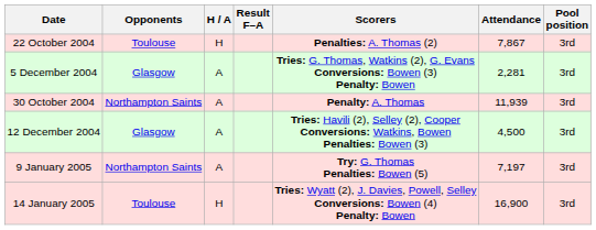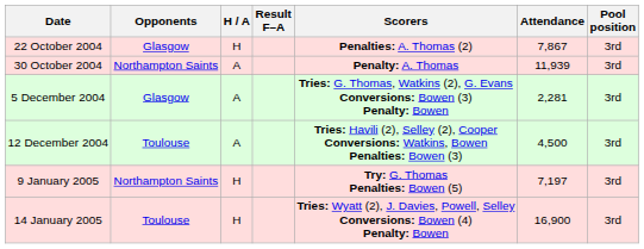 <table class="wikitable" style="text-align:center">
 <tr>
 <th>Date</th>
 <th>Opponents</th>
 <th>H / A</th>
 <th>Result<br>F–A</th>
 <th>Scorers</th>
 <th>Attendance</th>
 <th>Pool<br>position</th>
 </tr>
 <tr style="background:#ffdddd">
 <td>22 October 2004</td>
-<td><a href='#'>Toulouse</a></td>
+<td><a href='#'>Glasgow</a></td>
 <td>H</td>
 <td></td>
 <td><strong>Penalties:</strong> <a href='#'>A. Thomas</a> (2)</td>
 <td>7,867</td>
-<td>3rd</td>
-</tr>
-<tr style="background:#ddffdd">
-<td>5 December 2004</td>
-<td><a href='#'>Glasgow</a></td>
-<td>A</td>
-<td></td>
-<td><strong>Tries:</strong> <a href='#'>G. Thomas</a>, <a href='#'>Watkins</a> (2), <a href='#'>G. Evans</a><br><strong>Conversions:</strong> <a href='#'>Bowen</a> (3)<br><strong>Penalty:</strong> <a href='#'>Bowen</a></td>
-<td>2,281</td>
 <td>3rd</td>
 </tr>
 <tr style="background:#ffdddd">
 <td>30 October 2004</td>
 <td><a href='#'>Northampton Saints</a></td>
 <td>A</td>
 <td></td>
 <td><strong>Penalty:</strong> <a href='#'>A. Thomas</a></td>
 <td>11,939</td>
 <td>3rd</td>
 </tr>
 <tr style="background:#ddffdd">
+<td>5 December 2004</td>
+<td><a href='#'>Glasgow</a></td>
+<td>A</td>
+<td></td>
+<td><strong>Tries:</strong> <a href='#'>G. Thomas</a>, <a href='#'>Watkins</a> (2), <a href='#'>G. Evans</a><br><strong>Conversions:</strong> <a href='#'>Bowen</a> (3)<br><strong>Penalty:</strong> <a href='#'>Bowen</a></td>
+<td>2,281</td>
+<td>3rd</td>
+</tr>
+<tr style="background:#ddffdd">
 <td>12 December 2004</td>
-<td><a href='#'>Glasgow</a></td>
+<td><a href='#'>Toulouse</a></td>
 <td>A</td>
 <td></td>
 <td><strong>Tries:</strong> <a href='#'>Havili</a> (2), <a href='#'>Selley</a> (2), <a href='#'>Cooper</a><br><strong>Conversions:</strong> <a href='#'>Watkins</a>, <a href='#'>Bowen</a><br><strong>Penalties:</strong> <a href='#'>Bowen</a> (3)</td>
 <td>4,500</td>
 <td>3rd</td>
 </tr>
 <tr style="background:#ffdddd">
 <td>9 January 2005</td>
 <td><a href='#'>Northampton Saints</a></td>
-<td>A</td>
+<td>H</td>
 <td></td>
 <td><strong>Try:</strong> <a href='#'>G. Thomas</a><br><strong>Penalties:</strong> <a href='#'>Bowen</a> (5)</td>
 <td>7,197</td>
 <td>3rd</td>
 </tr>
 <tr style="background:#ffdddd">
 <td>14 January 2005</td>
 <td><a href='#'>Toulouse</a></td>
 <td>H</td>
 <td></td>
 <td><strong>Tries:</strong> <a href='#'>Wyatt</a> (2), <a href='#'>J. Davies</a>, <a href='#'>Powell</a>, <a href='#'>Selley</a><br><strong>Conversions:</strong> <a href='#'>Bowen</a> (4)<br><strong>Penalty:</strong> <a href='#'>Bowen</a></td>
 <td>16,900</td>
 <td>3rd</td>
 </tr>
 </table>
